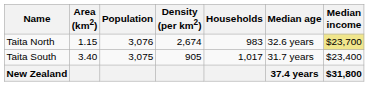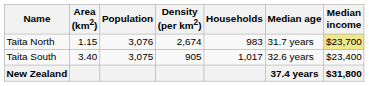 <table class="wikitable">
 <tr>
 <th>Name</th>
 <th>Area<br>(km<sup>2</sup>)</th>
 <th>Population</th>
 <th>Density<br>(per km<sup>2</sup>)</th>
 <th>Households</th>
 <th>Median age</th>
 <th>Median<br>income</th>
 </tr>
 <tr>
 <td>Taita North</td>
 <td style="text-align:right;">1.15</td>
 <td style="text-align:right;">3,076</td>
 <td style="text-align:right;">2,674</td>
 <td style="text-align:right;">983</td>
-<td>32.6 years</td>
+<td>31.7 years</td>
 <td style="background: khaki;">$23,700</td>
 </tr>
 <tr>
 <td>Taita South</td>
 <td style="text-align:right;">3.40</td>
 <td style="text-align:right;">3,075</td>
 <td style="text-align:right;">905</td>
 <td style="text-align:right;">1,017</td>
-<td>31.7 years</td>
+<td>32.6 years</td>
 <td>$23,400</td>
 </tr>
 <tr>
 <th>New Zealand</th>
 <th></th>
 <th></th>
 <th></th>
 <th></th>
 <th>37.4 years</th>
 <th style="text-align:left;">$31,800</th>
 </tr>
 </table>
